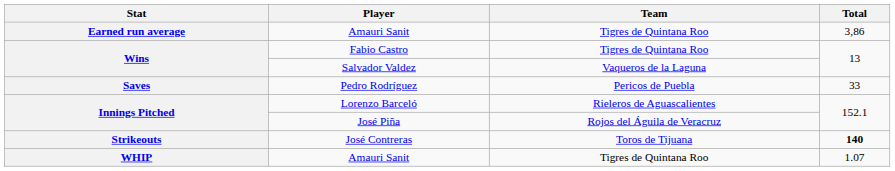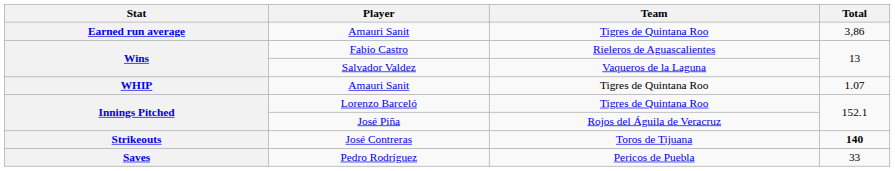 <table class="wikitable" style="text-align:center;">
 <tr>
 <th scope="col" width="12%">Stat</th>
 <th scope="col" width="10%">Player</th>
 <th scope="col" width="15%">Team</th>
 <th scope="col" width="3%">Total</th>
 </tr>
 <tr>
 <th scope="row" style="text-align:center;"><a href='#'>Earned run average</a></th>
 <td> <a href='#'>Amauri Sanit</a></td>
 <td><a href='#'>Tigres de Quintana Roo</a></td>
 <td>3,86</td>
 </tr>
 <tr>
 <th scope="row" style="text-align:center;" rowspan=2><a href='#'>Wins</a></th>
 <td> <a href='#'>Fabio Castro</a></td>
-<td><a href='#'>Tigres de Quintana Roo</a></td>
+<td><a href='#'>Rieleros de Aguascalientes</a></td>
 <td rowspan=2>13</td>
 </tr>
 <tr>
 <td> <a href='#'>Salvador Valdez</a></td>
 <td><a href='#'>Vaqueros de la Laguna</a></td>
 </tr>
 <tr>
-<th scope="row" style="text-align:center;"><a href='#'>Saves</a></th>
-<td> <a href='#'>Pedro Rodríguez</a></td>
-<td><a href='#'>Pericos de Puebla</a></td>
-<td>33</td>
+<th scope="row" style="text-align:center;"><a href='#'>WHIP</a></th>
+<td> <a href='#'>Amauri Sanit</a></td>
+<td>Tigres de Quintana Roo</td>
+<td>1.07</td>
 </tr>
 <tr>
 <th scope="row" style="text-align:center;" rowspan=2><a href='#'>Innings Pitched</a></th>
 <td> <a href='#'>Lorenzo Barceló</a></td>
-<td><a href='#'>Rieleros de Aguascalientes</a></td>
+<td><a href='#'>Tigres de Quintana Roo</a></td>
 <td rowspan=2>152.1</td>
 </tr>
 <tr>
 <td> <a href='#'>José Piña</a></td>
 <td><a href='#'>Rojos del Águila de Veracruz</a></td>
 </tr>
 <tr>
 <th scope="row" style="text-align:center;"><a href='#'>Strikeouts</a></th>
 <td> <a href='#'>José Contreras</a></td>
 <td><a href='#'>Toros de Tijuana</a></td>
 <td><strong>140</strong></td>
 </tr>
 <tr>
-<th scope="row" style="text-align:center;"><a href='#'>WHIP</a></th>
-<td> <a href='#'>Amauri Sanit</a></td>
-<td>Tigres de Quintana Roo</td>
-<td>1.07</td>
+<th scope="row" style="text-align:center;"><a href='#'>Saves</a></th>
+<td> <a href='#'>Pedro Rodríguez</a></td>
+<td><a href='#'>Pericos de Puebla</a></td>
+<td>33</td>
 </tr>
 </table>
